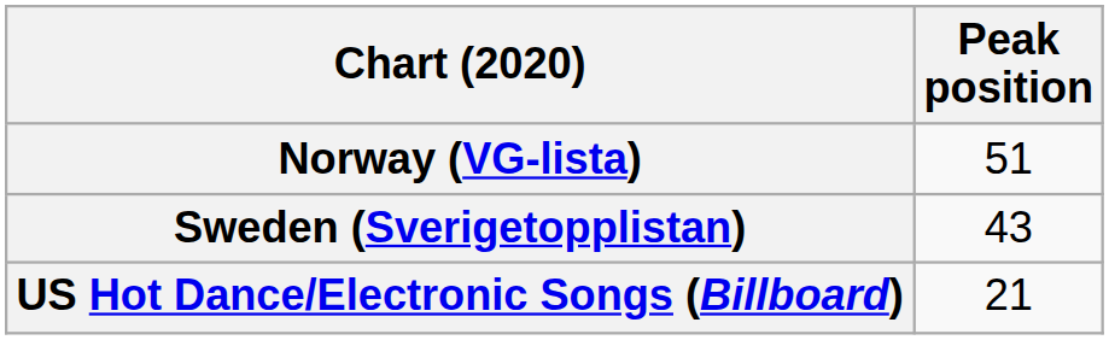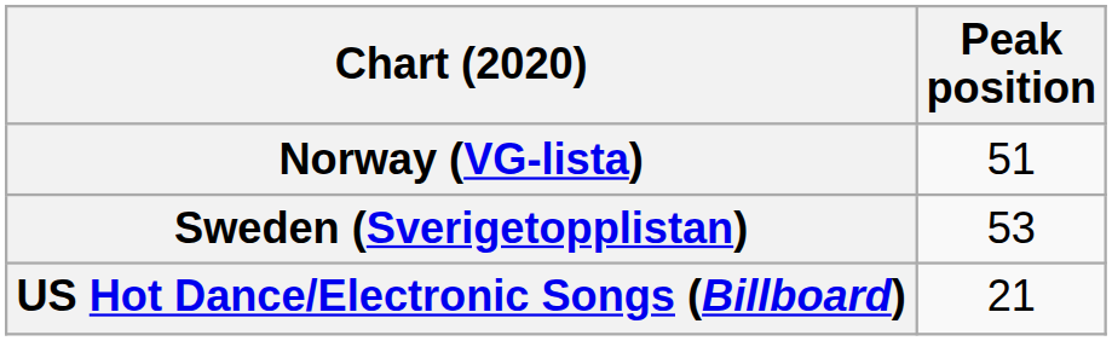 <table class="wikitable sortable plainrowheaders" style="text-align:center;">
 <tr>
 <th>Chart (2020)</th>
 <th>Peak<br>position</th>
 </tr>
 <tr>
 <th scope="row">Norway (<a href='#'>VG-lista</a>)</th>
 <td>51</td>
 </tr>
 <tr>
 <th scope="row">Sweden (<a href='#'>Sverigetopplistan</a>)</th>
-<td>43</td>
+<td>53</td>
 </tr>
 <tr>
 <th scope="row">US <a href='#'>Hot Dance/Electronic Songs</a> (<em><a href='#'>Billboard</a></em>)</th>
 <td>21</td>
 </tr>
 </table>
